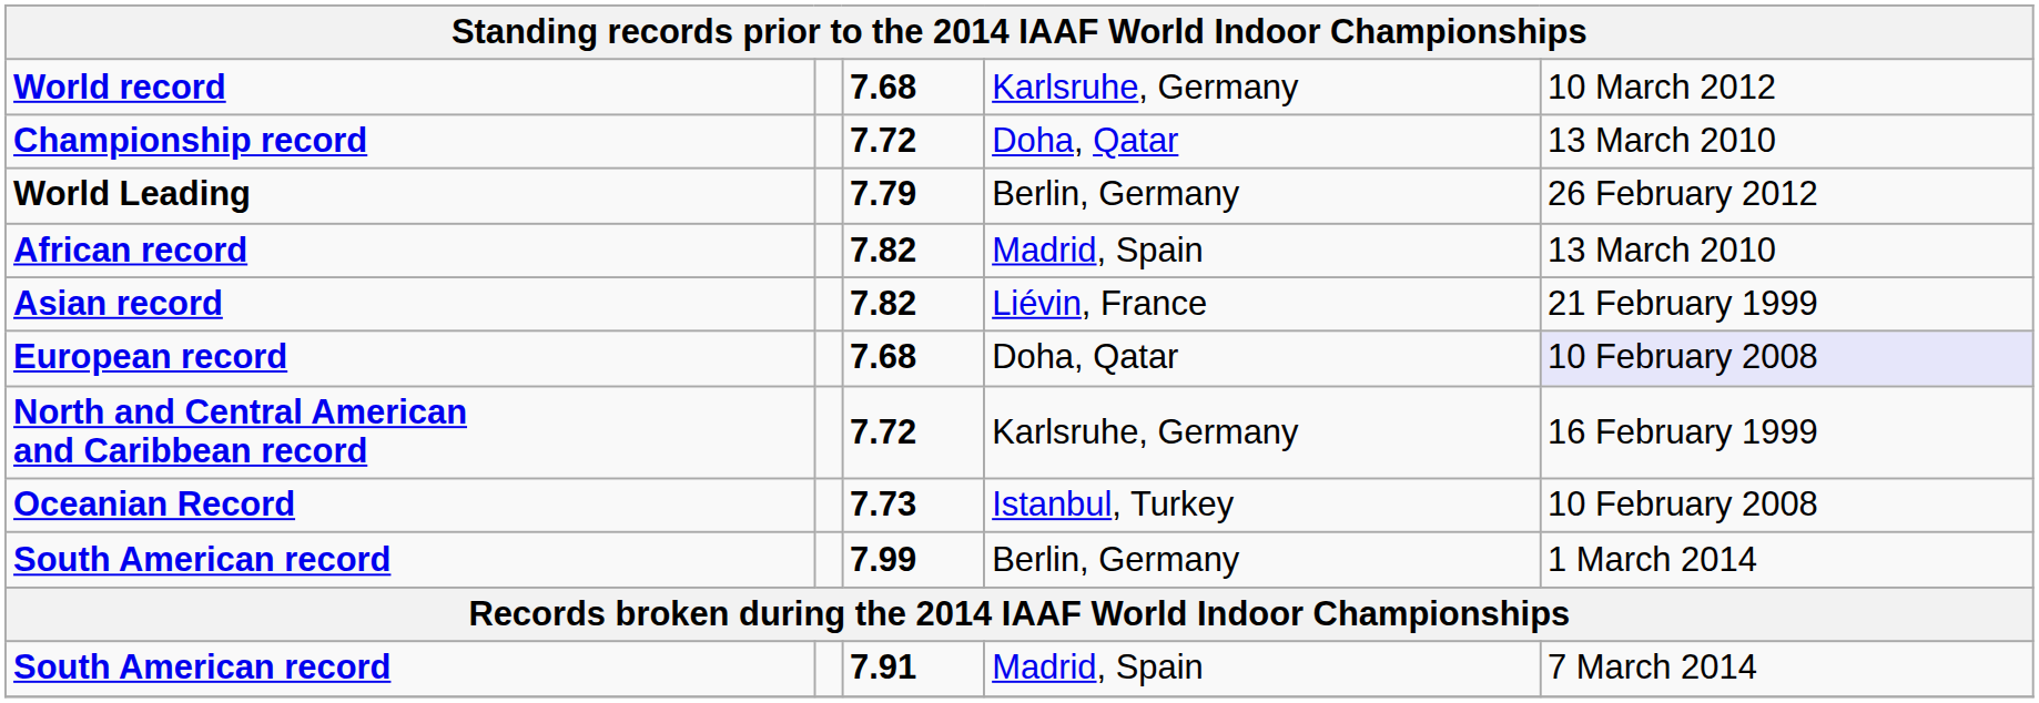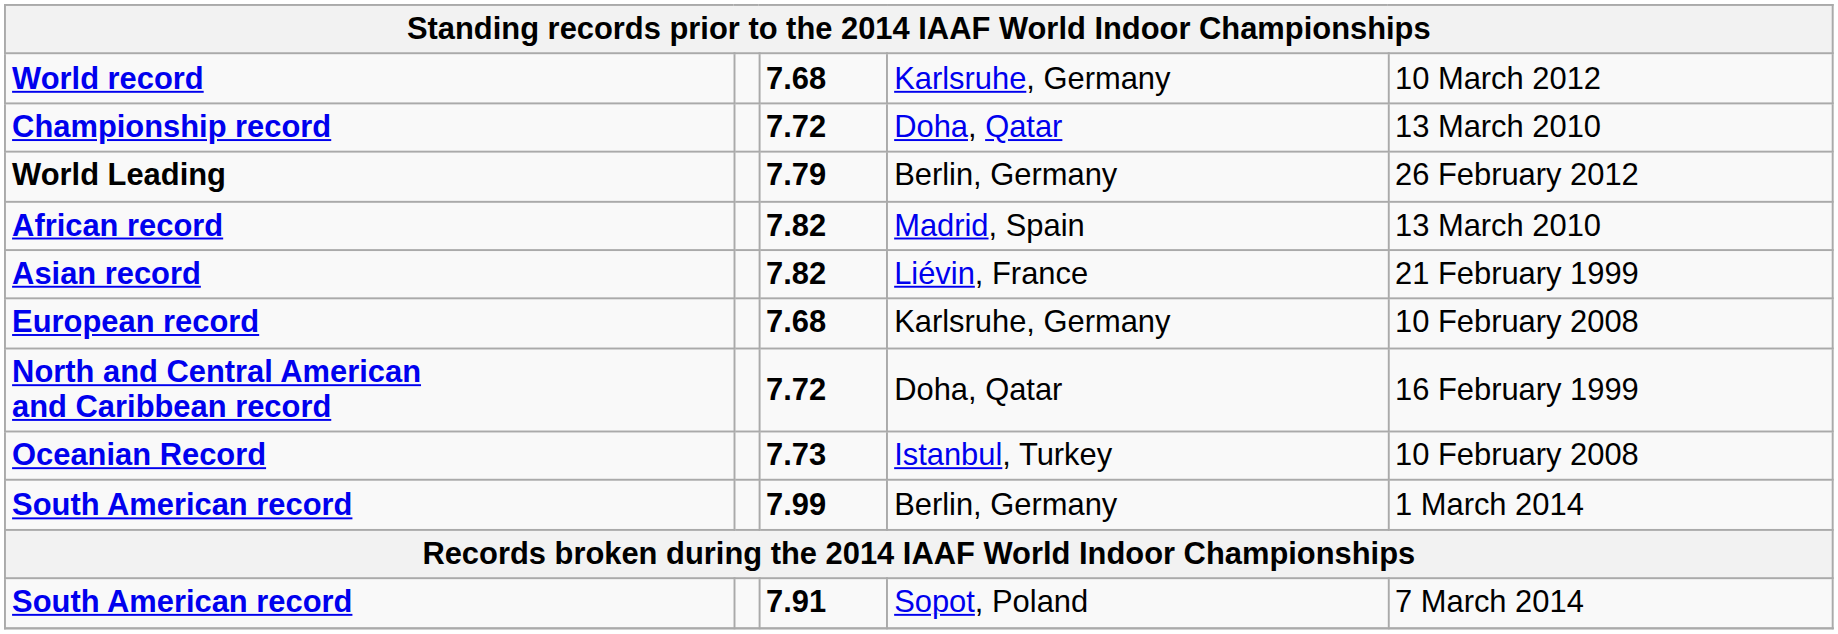 <table class="wikitable" width=75%>
 <tr>
 <th colspan="5">Standing records prior to the 2014 IAAF World Indoor Championships</th>
 </tr>
 <tr>
 <td><strong><a href='#'>World record</a></strong></td>
 <td></td>
 <td><strong>7.68</strong></td>
 <td><a href='#'>Karlsruhe</a>, Germany</td>
 <td>10 March 2012</td>
 </tr>
 <tr>
 <td><strong><a href='#'>Championship record</a></strong></td>
 <td></td>
 <td><strong>7.72</strong></td>
 <td><a href='#'>Doha</a>, <a href='#'>Qatar</a></td>
 <td>13 March 2010</td>
 </tr>
 <tr>
 <td><strong>World Leading</strong></td>
 <td></td>
 <td><strong>7.79</strong></td>
 <td>Berlin, Germany</td>
 <td>26 February 2012</td>
 </tr>
 <tr>
 <td><strong><a href='#'>African record</a></strong></td>
 <td></td>
 <td><strong>7.82</strong></td>
 <td><a href='#'>Madrid</a>, Spain</td>
 <td>13 March 2010</td>
 </tr>
 <tr>
 <td><strong><a href='#'>Asian record</a></strong></td>
 <td></td>
 <td><strong>7.82</strong></td>
 <td><a href='#'>Liévin</a>, France</td>
 <td>21 February 1999</td>
 </tr>
 <tr>
 <td><strong><a href='#'>European record</a></strong></td>
 <td></td>
 <td><strong>7.68</strong></td>
-<td>Doha, Qatar</td>
-<td style="background: lavender;">10 February 2008</td>
+<td>Karlsruhe, Germany</td>
+<td>10 February 2008</td>
 </tr>
 <tr>
 <td><strong><a href='#'>North and Central American <br>and Caribbean record</a></strong></td>
 <td></td>
 <td><strong>7.72</strong></td>
-<td>Karlsruhe, Germany</td>
+<td>Doha, Qatar</td>
 <td>16 February 1999</td>
 </tr>
 <tr>
 <td><strong><a href='#'>Oceanian Record</a></strong></td>
 <td></td>
 <td><strong>7.73</strong></td>
 <td><a href='#'>Istanbul</a>, Turkey</td>
 <td>10 February 2008</td>
 </tr>
 <tr>
 <td><strong><a href='#'>South American record</a></strong></td>
 <td></td>
 <td><strong>7.99</strong></td>
 <td>Berlin, Germany</td>
 <td>1 March 2014</td>
 </tr>
 <tr>
 <th colspan="5">Records broken during the 2014 IAAF World Indoor Championships</th>
 </tr>
 <tr>
 <td><strong><a href='#'>South American record</a></strong></td>
 <td></td>
 <td><strong>7.91</strong></td>
-<td><a href='#'>Madrid</a>, Spain</td>
+<td><a href='#'>Sopot</a>, Poland</td>
 <td>7 March 2014</td>
 </tr>
 <tr>
 </tr>
 </table>
